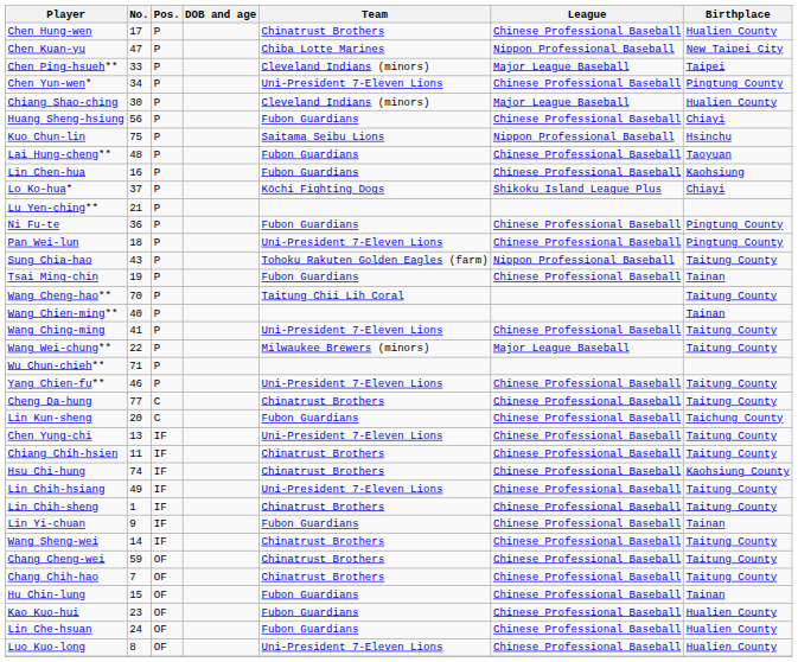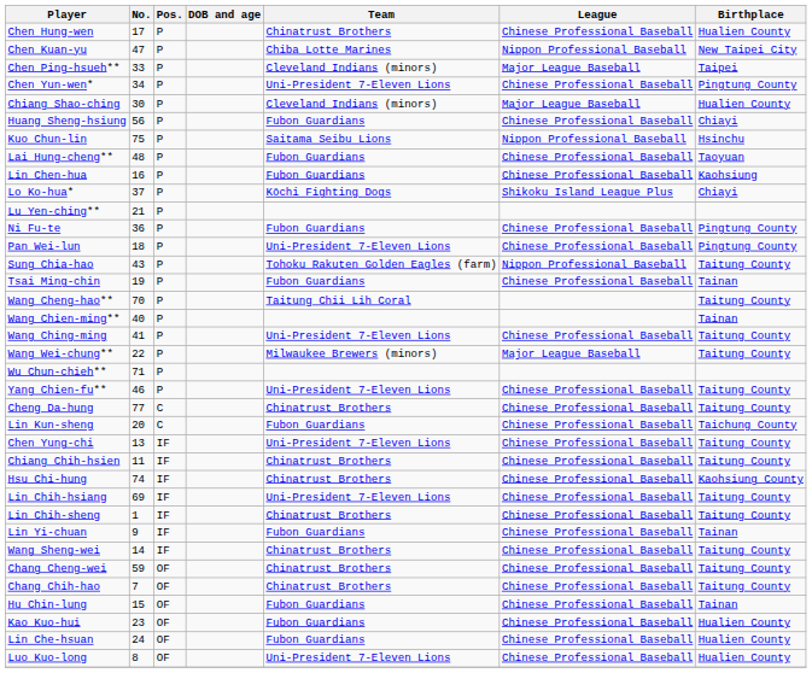 <table class="wikitable sortable">
 <tr>
 <th>Player</th>
 <th>No.</th>
 <th>Pos.</th>
 <th>DOB and age</th>
 <th>Team</th>
 <th>League</th>
 <th>Birthplace</th>
 </tr>
 <tr>
 <td><a href='#'>Chen Hung-wen</a></td>
 <td>17</td>
 <td>P</td>
 <td></td>
 <td> <a href='#'>Chinatrust Brothers</a></td>
 <td><a href='#'>Chinese Professional Baseball</a></td>
 <td> <a href='#'>Hualien County</a></td>
 </tr>
 <tr>
 <td><a href='#'>Chen Kuan-yu</a></td>
 <td>47</td>
 <td>P</td>
 <td></td>
 <td> <a href='#'>Chiba Lotte Marines</a></td>
 <td><a href='#'>Nippon Professional Baseball</a></td>
 <td> <a href='#'>New Taipei City</a></td>
 </tr>
 <tr>
 <td><a href='#'>Chen Ping-hsueh</a>**</td>
 <td>33</td>
 <td>P</td>
 <td></td>
 <td> <a href='#'>Cleveland Indians</a> (minors)</td>
 <td><a href='#'>Major League Baseball</a></td>
 <td> <a href='#'>Taipei</a></td>
 </tr>
 <tr>
 <td><a href='#'>Chen Yun-wen</a>*</td>
 <td>34</td>
 <td>P</td>
 <td></td>
 <td> <a href='#'>Uni-President 7-Eleven Lions</a></td>
 <td><a href='#'>Chinese Professional Baseball</a></td>
 <td> <a href='#'>Pingtung County</a></td>
 </tr>
 <tr>
 <td><a href='#'>Chiang Shao-ching</a></td>
 <td>30</td>
 <td>P</td>
 <td></td>
 <td> <a href='#'>Cleveland Indians</a> (minors)</td>
 <td><a href='#'>Major League Baseball</a></td>
 <td> <a href='#'>Hualien County</a></td>
 </tr>
 <tr>
 <td><a href='#'>Huang Sheng-hsiung</a></td>
 <td>56</td>
 <td>P</td>
 <td></td>
 <td> <a href='#'>Fubon Guardians</a></td>
 <td><a href='#'>Chinese Professional Baseball</a></td>
 <td> <a href='#'>Chiayi</a></td>
 </tr>
 <tr>
 <td><a href='#'>Kuo Chun-lin</a></td>
 <td>75</td>
 <td>P</td>
 <td></td>
 <td> <a href='#'>Saitama Seibu Lions</a></td>
 <td><a href='#'>Nippon Professional Baseball</a></td>
 <td> <a href='#'>Hsinchu</a></td>
 </tr>
 <tr>
 <td><a href='#'>Lai Hung-cheng</a>**</td>
 <td>48</td>
 <td>P</td>
 <td></td>
 <td> <a href='#'>Fubon Guardians</a></td>
 <td><a href='#'>Chinese Professional Baseball</a></td>
 <td> <a href='#'>Taoyuan</a></td>
 </tr>
 <tr>
 <td><a href='#'>Lin Chen-hua</a></td>
 <td>16</td>
 <td>P</td>
 <td></td>
 <td> <a href='#'>Fubon Guardians</a></td>
 <td><a href='#'>Chinese Professional Baseball</a></td>
 <td> <a href='#'>Kaohsiung</a></td>
 </tr>
 <tr>
 <td><a href='#'>Lo Ko-hua</a>*</td>
 <td>37</td>
 <td>P</td>
 <td></td>
 <td><a href='#'>Kōchi Fighting Dogs</a></td>
 <td><a href='#'>Shikoku Island League Plus</a></td>
 <td> <a href='#'>Chiayi</a></td>
 </tr>
 <tr>
 <td><a href='#'>Lu Yen-ching</a>**</td>
 <td>21</td>
 <td>P</td>
 <td></td>
 <td></td>
 <td></td>
 <td></td>
 </tr>
 <tr>
 <td><a href='#'>Ni Fu-te</a></td>
 <td>36</td>
 <td>P</td>
 <td></td>
 <td> <a href='#'>Fubon Guardians</a></td>
 <td><a href='#'>Chinese Professional Baseball</a></td>
 <td> <a href='#'>Pingtung County</a></td>
 </tr>
 <tr>
 <td><a href='#'>Pan Wei-lun</a></td>
 <td>18</td>
 <td>P</td>
 <td></td>
 <td> <a href='#'>Uni-President 7-Eleven Lions</a></td>
 <td><a href='#'>Chinese Professional Baseball</a></td>
 <td> <a href='#'>Pingtung County</a></td>
 </tr>
 <tr>
 <td><a href='#'>Sung Chia-hao</a></td>
 <td>43</td>
 <td>P</td>
 <td></td>
 <td> <a href='#'>Tohoku Rakuten Golden Eagles</a> (farm)</td>
 <td><a href='#'>Nippon Professional Baseball</a></td>
 <td> <a href='#'>Taitung County</a></td>
 </tr>
 <tr>
 <td><a href='#'>Tsai Ming-chin</a></td>
 <td>19</td>
 <td>P</td>
 <td></td>
 <td> <a href='#'>Fubon Guardians</a></td>
 <td><a href='#'>Chinese Professional Baseball</a></td>
 <td> <a href='#'>Tainan</a></td>
 </tr>
 <tr>
 <td><a href='#'>Wang Cheng-hao</a>**</td>
 <td>70</td>
 <td>P</td>
 <td></td>
 <td> <a href='#'>Taitung Chii Lih Coral</a></td>
 <td></td>
 <td> <a href='#'>Taitung County</a></td>
 </tr>
 <tr>
 <td><a href='#'>Wang Chien-ming</a>**</td>
 <td>40</td>
 <td>P</td>
 <td></td>
 <td></td>
 <td></td>
 <td> <a href='#'>Tainan</a></td>
 </tr>
 <tr>
 <td><a href='#'>Wang Ching-ming</a></td>
 <td>41</td>
 <td>P</td>
 <td></td>
 <td> <a href='#'>Uni-President 7-Eleven Lions</a></td>
 <td><a href='#'>Chinese Professional Baseball</a></td>
 <td> <a href='#'>Taitung County</a></td>
 </tr>
 <tr>
 <td><a href='#'>Wang Wei-chung</a>**</td>
 <td>22</td>
 <td>P</td>
 <td></td>
 <td> <a href='#'>Milwaukee Brewers</a> (minors)</td>
 <td><a href='#'>Major League Baseball</a></td>
 <td> <a href='#'>Taitung County</a></td>
 </tr>
 <tr>
 <td><a href='#'>Wu Chun-chieh</a>**</td>
 <td>71</td>
 <td>P</td>
 <td></td>
 <td></td>
 <td></td>
 <td></td>
 </tr>
 <tr>
 <td><a href='#'>Yang Chien-fu</a>**</td>
 <td>46</td>
 <td>P</td>
 <td></td>
 <td> <a href='#'>Uni-President 7-Eleven Lions</a></td>
 <td><a href='#'>Chinese Professional Baseball</a></td>
 <td> <a href='#'>Taitung County</a></td>
 </tr>
 <tr>
 <td><a href='#'>Cheng Da-hung</a></td>
 <td>77</td>
 <td>C</td>
 <td></td>
 <td> <a href='#'>Chinatrust Brothers</a></td>
 <td><a href='#'>Chinese Professional Baseball</a></td>
 <td> <a href='#'>Taitung County</a></td>
 </tr>
 <tr>
 <td><a href='#'>Lin Kun-sheng</a></td>
 <td>20</td>
 <td>C</td>
 <td></td>
 <td> <a href='#'>Fubon Guardians</a></td>
 <td><a href='#'>Chinese Professional Baseball</a></td>
 <td> <a href='#'>Taichung County</a></td>
 </tr>
 <tr>
 <td><a href='#'>Chen Yung-chi</a></td>
 <td>13</td>
 <td>IF</td>
 <td></td>
 <td> <a href='#'>Uni-President 7-Eleven Lions</a></td>
 <td><a href='#'>Chinese Professional Baseball</a></td>
 <td> <a href='#'>Taitung County</a></td>
 </tr>
 <tr>
 <td><a href='#'>Chiang Chih-hsien</a></td>
 <td>11</td>
 <td>IF</td>
 <td></td>
 <td> <a href='#'>Chinatrust Brothers</a></td>
 <td><a href='#'>Chinese Professional Baseball</a></td>
 <td> <a href='#'>Taitung County</a></td>
 </tr>
 <tr>
 <td><a href='#'>Hsu Chi-hung</a></td>
 <td>74</td>
 <td>IF</td>
 <td></td>
 <td> <a href='#'>Chinatrust Brothers</a></td>
 <td><a href='#'>Chinese Professional Baseball</a></td>
 <td> <a href='#'>Kaohsiung County</a></td>
 </tr>
 <tr>
 <td><a href='#'>Lin Chih-hsiang</a></td>
-<td>49</td>
+<td>69</td>
 <td>IF</td>
 <td></td>
 <td> <a href='#'>Uni-President 7-Eleven Lions</a></td>
 <td><a href='#'>Chinese Professional Baseball</a></td>
 <td> <a href='#'>Taitung County</a></td>
 </tr>
 <tr>
 <td><a href='#'>Lin Chih-sheng</a></td>
 <td>1</td>
 <td>IF</td>
 <td></td>
 <td> <a href='#'>Chinatrust Brothers</a></td>
 <td><a href='#'>Chinese Professional Baseball</a></td>
 <td> <a href='#'>Taitung County</a></td>
 </tr>
 <tr>
 <td><a href='#'>Lin Yi-chuan</a></td>
 <td>9</td>
 <td>IF</td>
 <td></td>
 <td> <a href='#'>Fubon Guardians</a></td>
 <td><a href='#'>Chinese Professional Baseball</a></td>
 <td> <a href='#'>Tainan</a></td>
 </tr>
 <tr>
 <td><a href='#'>Wang Sheng-wei</a></td>
 <td>14</td>
 <td>IF</td>
 <td></td>
 <td> <a href='#'>Chinatrust Brothers</a></td>
 <td><a href='#'>Chinese Professional Baseball</a></td>
 <td> <a href='#'>Taitung County</a></td>
 </tr>
 <tr>
 <td><a href='#'>Chang Cheng-wei</a></td>
 <td>59</td>
 <td>OF</td>
 <td></td>
 <td> <a href='#'>Chinatrust Brothers</a></td>
 <td><a href='#'>Chinese Professional Baseball</a></td>
 <td> <a href='#'>Taitung County</a></td>
 </tr>
 <tr>
 <td><a href='#'>Chang Chih-hao</a></td>
 <td>7</td>
 <td>OF</td>
 <td></td>
 <td> <a href='#'>Chinatrust Brothers</a></td>
 <td><a href='#'>Chinese Professional Baseball</a></td>
 <td> <a href='#'>Taitung County</a></td>
 </tr>
 <tr>
 <td><a href='#'>Hu Chin-lung</a></td>
 <td>15</td>
 <td>OF</td>
 <td></td>
 <td> <a href='#'>Fubon Guardians</a></td>
 <td><a href='#'>Chinese Professional Baseball</a></td>
 <td> <a href='#'>Tainan</a></td>
 </tr>
 <tr>
 <td><a href='#'>Kao Kuo-hui</a></td>
 <td>23</td>
 <td>OF</td>
 <td></td>
 <td> <a href='#'>Fubon Guardians</a></td>
 <td><a href='#'>Chinese Professional Baseball</a></td>
 <td> <a href='#'>Hualien County</a></td>
 </tr>
 <tr>
 <td><a href='#'>Lin Che-hsuan</a></td>
 <td>24</td>
 <td>OF</td>
 <td></td>
 <td> <a href='#'>Fubon Guardians</a></td>
 <td><a href='#'>Chinese Professional Baseball</a></td>
 <td> <a href='#'>Hualien County</a></td>
 </tr>
 <tr>
 <td><a href='#'>Luo Kuo-long</a></td>
 <td>8</td>
 <td>OF</td>
 <td></td>
 <td> <a href='#'>Uni-President 7-Eleven Lions</a></td>
 <td><a href='#'>Chinese Professional Baseball</a></td>
 <td> <a href='#'>Hualien County</a></td>
 </tr>
 <tr>
 </tr>
 </table>
